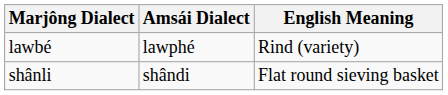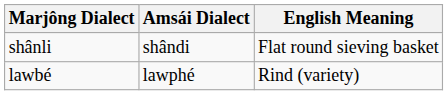 <table class="wikitable">
 <tr>
 <th>Marjông Dialect</th>
 <th>Amsái Dialect</th>
 <th>English Meaning</th>
 </tr>
 <tr>
+<td>shânli</td>
+<td>shândi</td>
+<td>Flat round sieving basket</td>
+</tr>
+<tr>
 <td>lawbé</td>
 <td>lawphé</td>
 <td>Rind (variety)</td>
 </tr>
-<tr>
-<td>shânli</td>
-<td>shândi</td>
-<td>Flat round sieving basket</td>
-</tr>
 </table>
